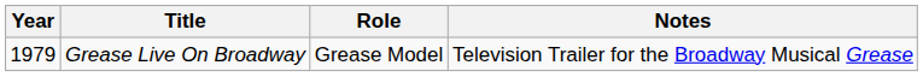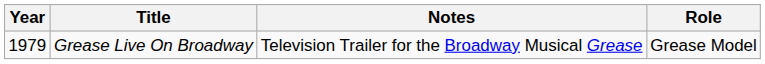 <table class="wikitable sortable unsortable">
 <tr>
 <th scope="col">Year</th>
 <th scope="col">Title</th>
+<th class="unsortable" scope="col">Notes</th>
 <th scope="col">Role</th>
-<th class="unsortable" scope="col">Notes</th>
 </tr>
 <tr>
 <td>1979</td>
 <td><em>Grease Live On Broadway</em></td>
+<td>Television Trailer for the <a href='#'>Broadway</a> Musical <em><a href='#'>Grease</a></em></td>
 <td>Grease Model</td>
-<td>Television Trailer for the <a href='#'>Broadway</a> Musical <em><a href='#'>Grease</a></em></td>
 </tr>
 </table>
